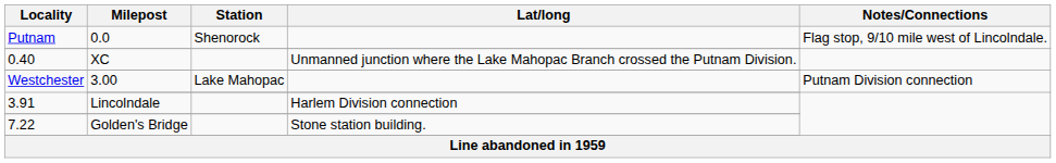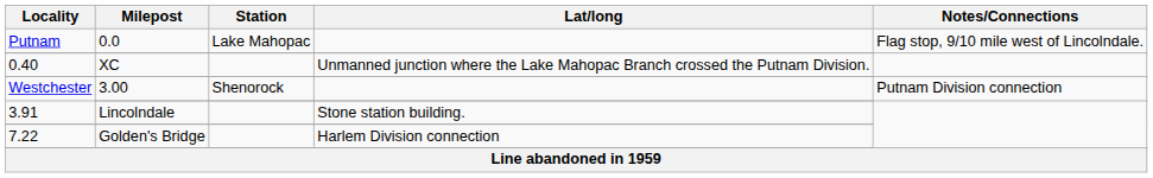 <table class="wikitable">
 <tr>
 <th>Locality</th>
 <th>Milepost</th>
 <th>Station</th>
 <th>Lat/long</th>
 <th>Notes/Connections</th>
 </tr>
 <tr>
 <td rowspan=2><a href='#'>Putnam</a></td>
 <td>0.0</td>
-<td>Shenorock</td>
+<td>Lake Mahopac</td>
 <td></td>
 <td>Flag stop, 9/10 mile west of Lincolndale.</td>
 </tr>
 <tr>
 </tr>
 <tr>
 </tr>
 <tr>
 <td>0.40</td>
 <td>XC</td>
 <td></td>
 <td>Unmanned junction where the Lake Mahopac Branch crossed the Putnam Division.</td>
 </tr>
 <tr>
 </tr>
 <tr>
 </tr>
 <tr>
 <td rowspan=3><a href='#'>Westchester</a></td>
 <td>3.00</td>
-<td>Lake Mahopac</td>
+<td>Shenorock</td>
 <td></td>
 <td>Putnam Division connection</td>
 </tr>
 <tr>
 </tr>
 <tr>
 </tr>
 <tr>
 <td>3.91</td>
 <td>Lincolndale</td>
 <td></td>
-<td>Harlem Division connection</td>
+<td>Stone station building.</td>
 </tr>
 <tr>
 </tr>
 <tr>
 </tr>
 <tr>
 <td>7.22</td>
 <td>Golden's Bridge</td>
 <td></td>
-<td>Stone station building.</td>
+<td>Harlem Division connection</td>
 </tr>
 <tr>
 </tr>
 <tr>
 </tr>
 <tr>
 <th colspan=8>Line abandoned in 1959</th>
 </tr>
 </table>
